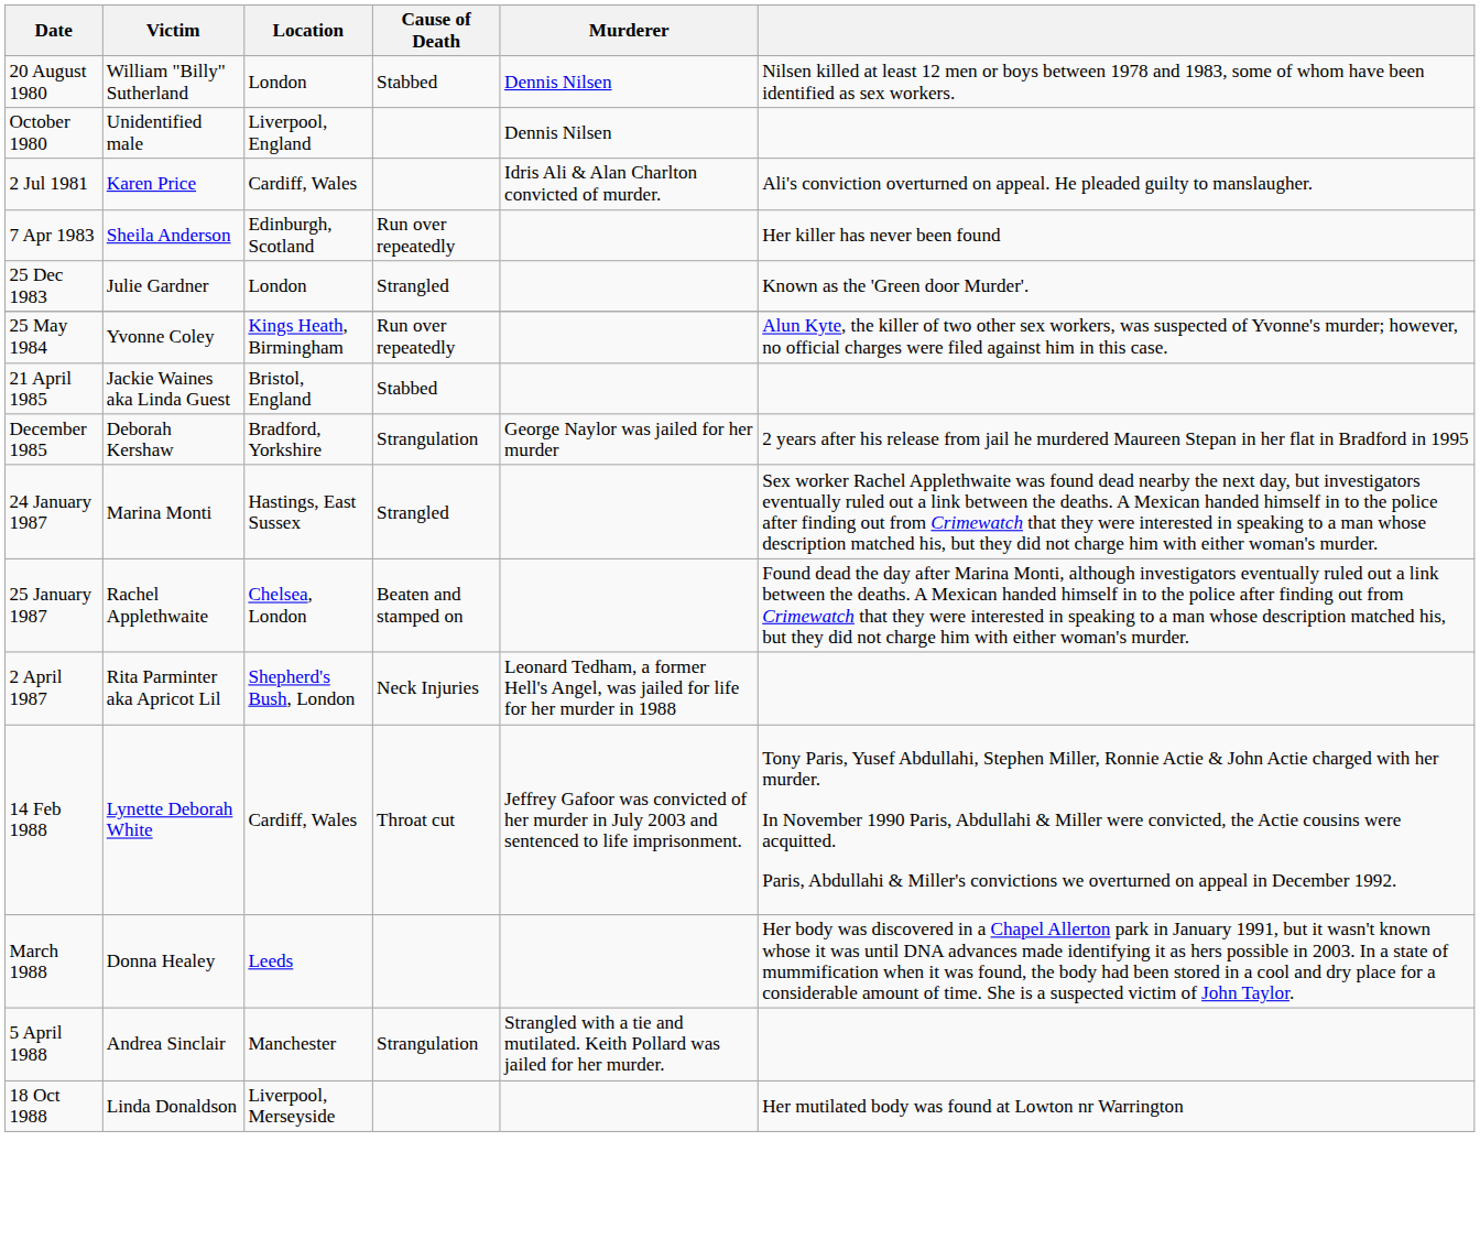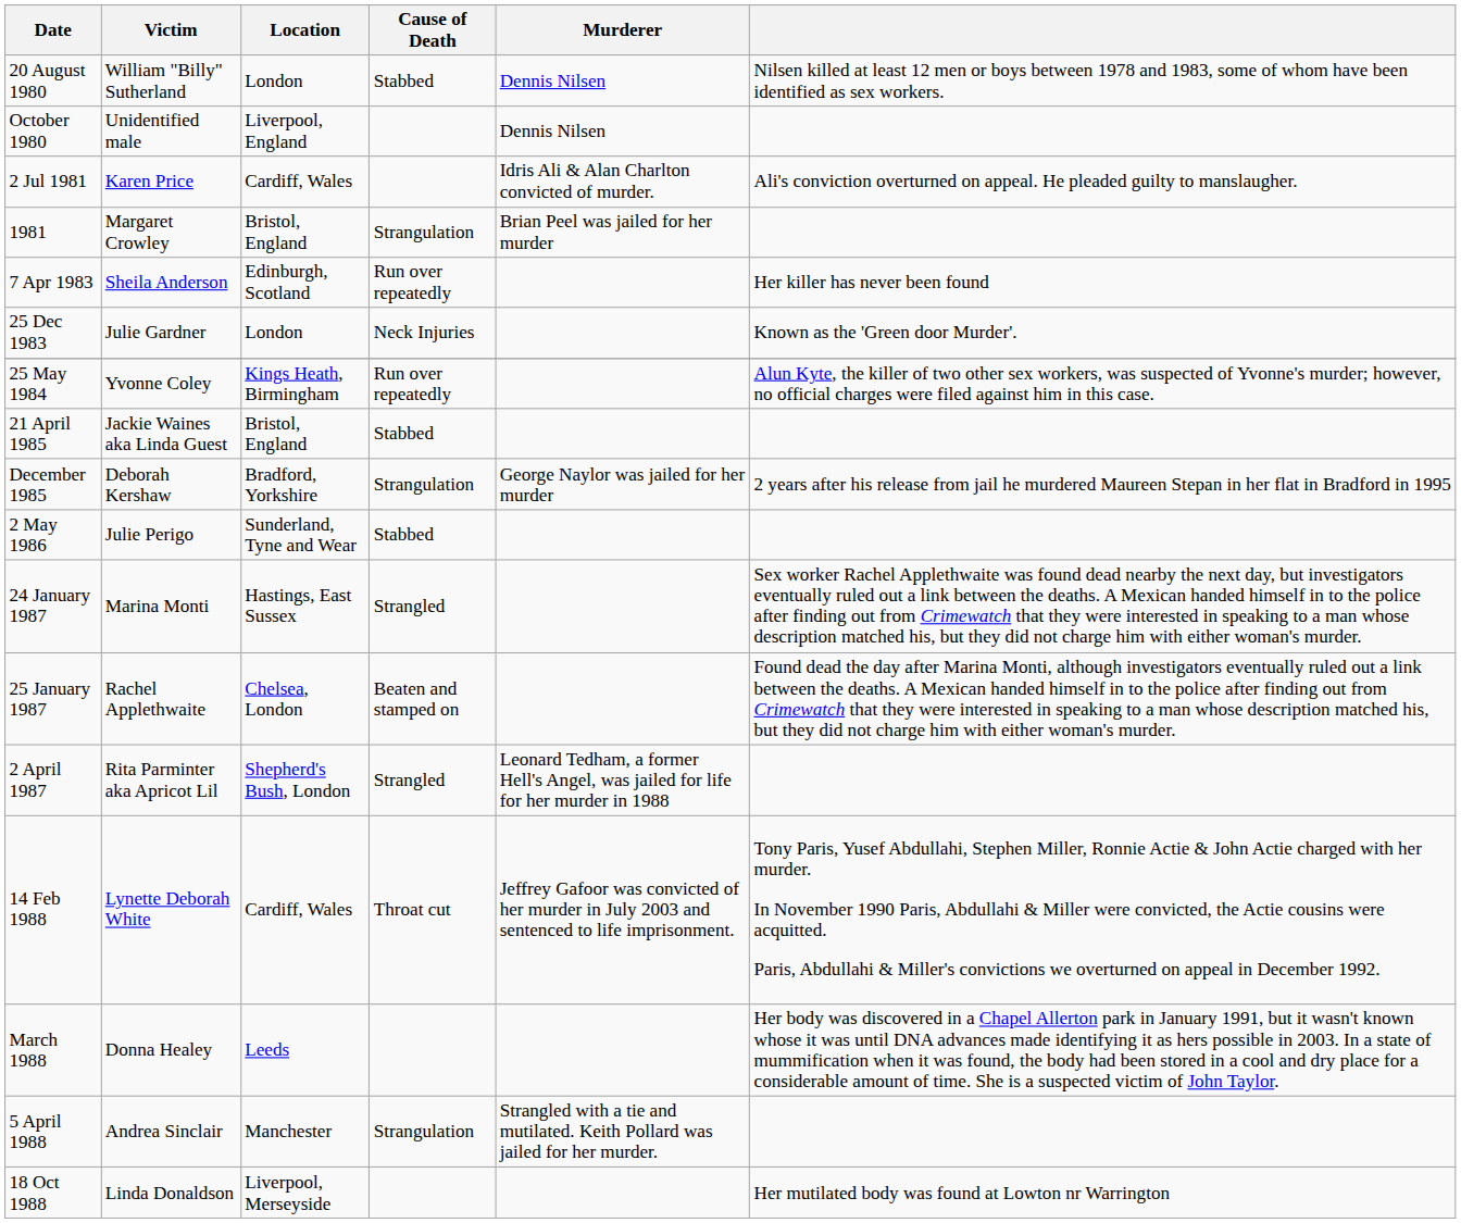 <table class="wikitable">
 <tr>
 <th>Date</th>
 <th>Victim</th>
 <th>Location</th>
 <th>Cause of Death</th>
 <th>Murderer</th>
 <th></th>
 </tr>
 <tr>
 <td>20 August 1980</td>
 <td>William "Billy" Sutherland</td>
 <td>London</td>
 <td>Stabbed</td>
 <td><a href='#'>Dennis Nilsen</a></td>
 <td>Nilsen killed at least 12 men or boys between 1978 and 1983, some of whom have been identified as sex workers.</td>
 </tr>
 <tr>
 <td>October 1980</td>
 <td>Unidentified male</td>
 <td>Liverpool, England</td>
 <td></td>
 <td>Dennis Nilsen</td>
 <td></td>
 </tr>
 <tr>
 <td>2 Jul 1981</td>
 <td><a href='#'>Karen Price</a></td>
 <td>Cardiff, Wales</td>
 <td></td>
 <td>Idris Ali & Alan Charlton convicted of murder.</td>
 <td>Ali's conviction overturned on appeal. He pleaded guilty to manslaugher.</td>
 </tr>
 <tr>
+<td>1981</td>
+<td>Margaret Crowley</td>
+<td>Bristol, England</td>
+<td>Strangulation</td>
+<td>Brian Peel was jailed for her murder</td>
+<td></td>
+</tr>
+<tr>
 <td>7 Apr 1983</td>
 <td><a href='#'>Sheila Anderson</a></td>
 <td>Edinburgh, Scotland</td>
 <td>Run over repeatedly</td>
 <td></td>
 <td>Her killer has never been found</td>
 </tr>
 <tr>
 <td>25 Dec 1983</td>
 <td>Julie Gardner</td>
 <td>London</td>
-<td>Strangled</td>
+<td>Neck Injuries</td>
 <td></td>
 <td>Known as the 'Green door Murder'.</td>
 </tr>
 <tr>
 </tr>
 <tr>
 <td>25 May 1984</td>
 <td>Yvonne Coley</td>
 <td><a href='#'>Kings Heath</a>, Birmingham</td>
 <td>Run over repeatedly</td>
 <td></td>
 <td><a href='#'>Alun Kyte</a>, the killer of two other sex workers, was suspected of Yvonne's murder; however, no official charges were filed against him in this case.</td>
 </tr>
 <tr>
 <td>21 April 1985</td>
 <td>Jackie Waines aka Linda Guest</td>
 <td>Bristol, England</td>
 <td>Stabbed</td>
 <td></td>
 <td></td>
 </tr>
 <tr>
 <td>December 1985</td>
 <td>Deborah Kershaw</td>
 <td>Bradford, Yorkshire</td>
 <td>Strangulation</td>
 <td>George Naylor was jailed for her murder</td>
 <td>2 years after his release from jail he murdered Maureen Stepan in her flat in Bradford in 1995</td>
 </tr>
 <tr>
+<td>2 May 1986</td>
+<td>Julie Perigo</td>
+<td>Sunderland, Tyne and Wear</td>
+<td>Stabbed</td>
+<td></td>
+<td></td>
+</tr>
+<tr>
 <td>24 January 1987</td>
 <td>Marina Monti</td>
 <td>Hastings, East Sussex</td>
 <td>Strangled</td>
 <td></td>
 <td>Sex worker Rachel Applethwaite was found dead nearby the next day, but investigators eventually ruled out a link between the deaths. A Mexican handed himself in to the police after finding out from <em><a href='#'>Crimewatch</a></em> that they were interested in speaking to a man whose description matched his, but they did not charge him with either woman's murder.</td>
 </tr>
 <tr>
 <td>25 January 1987</td>
 <td>Rachel Applethwaite</td>
 <td><a href='#'>Chelsea</a>, London</td>
 <td>Beaten and stamped on</td>
 <td></td>
 <td>Found dead the day after Marina Monti, although investigators eventually ruled out a link between the deaths. A Mexican handed himself in to the police after finding out from <em><a href='#'>Crimewatch</a></em> that they were interested in speaking to a man whose description matched his, but they did not charge him with either woman's murder.</td>
 </tr>
 <tr>
 <td>2 April 1987</td>
 <td>Rita Parminter<br>aka Apricot Lil</td>
 <td><a href='#'>Shepherd's Bush</a>, London</td>
-<td>Neck Injuries</td>
+<td>Strangled</td>
 <td>Leonard Tedham, a former Hell's Angel, was jailed for life for her murder in 1988</td>
 <td></td>
 </tr>
 <tr>
 <td>14 Feb 1988</td>
 <td><a href='#'>Lynette Deborah White</a></td>
 <td>Cardiff, Wales</td>
 <td>Throat cut</td>
 <td>Jeffrey Gafoor was convicted of her murder in July 2003 and sentenced to life imprisonment.</td>
 <td><p>Tony Paris, Yusef Abdullahi, Stephen Miller, Ronnie Actie & John Actie charged with her murder.</p><p>In November 1990 Paris, Abdullahi & Miller were convicted, the Actie cousins were acquitted.</p><p>Paris, Abdullahi & Miller's convictions we overturned on appeal in December 1992.</p></td>
 </tr>
 <tr>
 <td>March 1988</td>
 <td>Donna Healey</td>
 <td><a href='#'>Leeds</a></td>
 <td></td>
 <td></td>
 <td>Her body was discovered in a <a href='#'>Chapel Allerton</a> park in January 1991, but it wasn't known whose it was until DNA advances made identifying it as hers possible in 2003. In a state of mummification when it was found, the body had been stored in a cool and dry place for a considerable amount of time. She is a suspected victim of <a href='#'>John Taylor</a>.</td>
 </tr>
 <tr>
 <td>5 April 1988</td>
 <td>Andrea Sinclair</td>
 <td>Manchester</td>
 <td>Strangulation</td>
 <td>Strangled with a tie and mutilated. Keith Pollard was jailed for her murder.</td>
 </tr>
 <tr>
 <td>18 Oct 1988</td>
 <td>Linda Donaldson</td>
 <td>Liverpool, Merseyside</td>
 <td></td>
 <td></td>
 <td>Her mutilated body was found at Lowton nr Warrington</td>
 </tr>
 </table>
